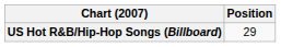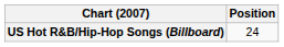 <table class="wikitable plainrowheaders" style="text-align:center">
 <tr>
 <th scope="col">Chart (2007)</th>
 <th scope="col">Position</th>
 </tr>
 <tr>
 <th scope="row">US Hot R&B/Hip-Hop Songs (<em>Billboard</em>)</th>
-<td>29</td>
+<td>24</td>
 </tr>
 </table>
